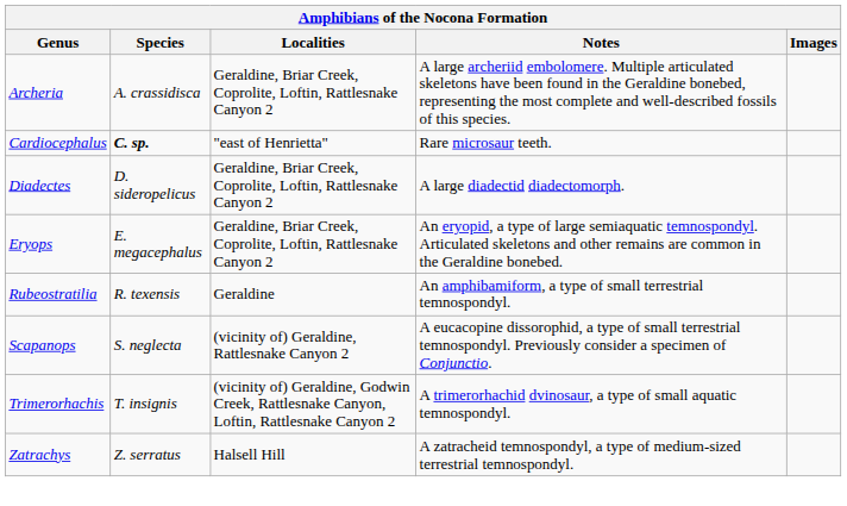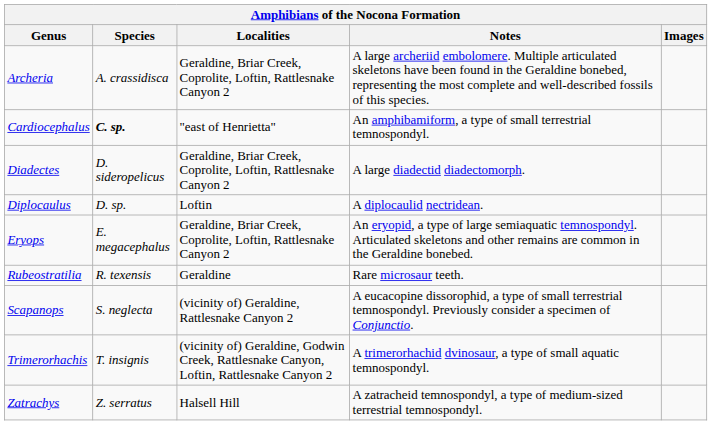 <table class="wikitable" align="center">
 <tr>
 <th colspan="5" align="center"><strong><a href='#'>Amphibians</a> of the Nocona Formation</strong></th>
 </tr>
 <tr>
 <th>Genus</th>
 <th>Species</th>
 <th>Localities</th>
 <th>Notes</th>
 <th>Images</th>
 </tr>
 <tr>
 <td><em><a href='#'>Archeria</a></em></td>
 <td><em>A. crassidisca</em></td>
 <td>Geraldine, Briar Creek, Coprolite, Loftin, Rattlesnake Canyon 2</td>
 <td>A large <a href='#'>archeriid</a> <a href='#'>embolomere</a>. Multiple articulated skeletons have been found in the Geraldine bonebed, representing the most complete and well-described fossils of this species.</td>
 <td></td>
 </tr>
 <tr>
 <td><em><a href='#'>Cardiocephalus</a></em></td>
 <td><strong><em>C. sp.</em></strong></td>
 <td>"east of Henrietta"</td>
-<td>Rare <a href='#'>microsaur</a> teeth.</td>
+<td>An <a href='#'>amphibamiform</a>, a type of small terrestrial temnospondyl.</td>
 <td></td>
 </tr>
 <tr>
 <td><em><a href='#'>Diadectes</a></em></td>
 <td><em>D. sideropelicus</em></td>
 <td>Geraldine, Briar Creek, Coprolite, Loftin, Rattlesnake Canyon 2</td>
 <td>A large <a href='#'>diadectid</a> <a href='#'>diadectomorph</a>.</td>
+<td></td>
+</tr>
+<tr>
+<td><em><a href='#'>Diplocaulus</a></em></td>
+<td><em>D. sp.</em></td>
+<td>Loftin</td>
+<td>A <a href='#'>diplocaulid</a> <a href='#'>nectridean</a>.</td>
 <td></td>
 </tr>
 <tr>
 <td><em><a href='#'>Eryops</a></em></td>
 <td><em>E. megacephalus</em></td>
 <td>Geraldine, Briar Creek, Coprolite, Loftin, Rattlesnake Canyon 2</td>
 <td>An <a href='#'>eryopid</a>, a type of large semiaquatic <a href='#'>temnospondyl</a>. Articulated skeletons and other remains are common in the Geraldine bonebed.</td>
 <td></td>
 </tr>
 <tr>
 <td><em><a href='#'>Rubeostratilia</a></em></td>
 <td><em>R. texensis</em></td>
 <td>Geraldine</td>
-<td>An <a href='#'>amphibamiform</a>, a type of small terrestrial temnospondyl.</td>
+<td>Rare <a href='#'>microsaur</a> teeth.</td>
 <td></td>
 </tr>
 <tr>
 <td><em><a href='#'>Scapanops</a></em></td>
 <td><em>S. neglecta</em></td>
 <td>(vicinity of) Geraldine, Rattlesnake Canyon 2</td>
 <td>A eucacopine dissorophid, a type of small terrestrial temnospondyl. Previously consider a specimen of <em><a href='#'>Conjunctio</a></em>.</td>
 <td></td>
 </tr>
 <tr>
 <td><em><a href='#'>Trimerorhachis</a></em></td>
 <td><em>T. insignis</em></td>
 <td>(vicinity of) Geraldine, Godwin Creek, Rattlesnake Canyon, Loftin, Rattlesnake Canyon 2</td>
 <td>A <a href='#'>trimerorhachid</a> <a href='#'>dvinosaur</a>, a type of small aquatic temnospondyl.</td>
 <td></td>
 </tr>
 <tr>
 <td><em><a href='#'>Zatrachys</a></em></td>
 <td><em>Z. serratus</em></td>
 <td>Halsell Hill</td>
 <td>A zatracheid temnospondyl, a type of medium-sized terrestrial temnospondyl.</td>
 <td></td>
 </tr>
 </table>
